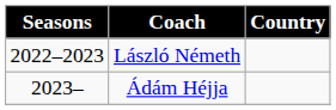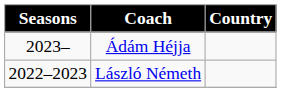 <table class="wikitable" style="text-align: center">
 <tr>
 <th style="color:white; background:#000000">Seasons</th>
 <th style="color:white; background:#000000">Coach</th>
 <th style="color:white; background:#000000">Country</th>
 </tr>
 <tr>
+<td style="text-align: center">2023–</td>
+<td style="text-align: center"><a href='#'>Ádám Héjja</a></td>
+<td style="text-align: center"></td>
+</tr>
+<tr>
 <td style="text-align: center">2022–2023</td>
 <td style="text-align: center"><a href='#'>László Németh</a></td>
 <td style="text-align: center"></td>
 </tr>
 <tr>
-<td style="text-align: center">2023–</td>
-<td style="text-align: center"><a href='#'>Ádám Héjja</a></td>
-<td style="text-align: center"></td>
-</tr>
-<tr>
 </tr>
 </table>
